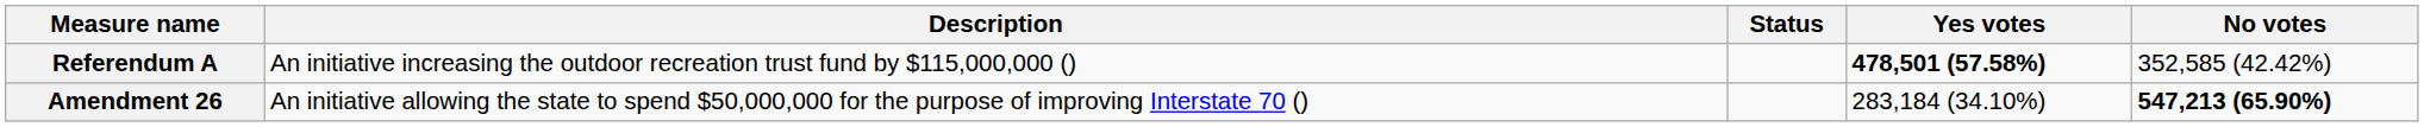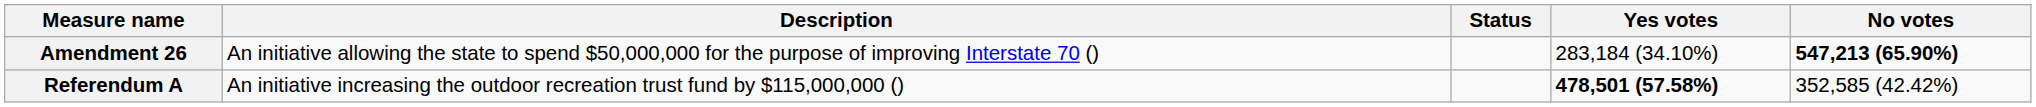 <table class="wikitable sortable plainrowheaders" style="width:100%">
 <tr>
 <th scope="col">Measure name</th>
 <th class="unsortable" scope="col">Description</th>
 <th scope="col">Status</th>
 <th scope="col">Yes votes</th>
 <th scope="col">No votes</th>
 </tr>
 <tr>
+<th scope="row">Amendment 26</th>
+<td>An initiative allowing the state to spend $50,000,000 for the purpose of improving <a href='#'>Interstate 70</a> ()</td>
+<td></td>
+<td>283,184 (34.10%)</td>
+<td><strong>547,213 (65.90%)</strong></td>
+</tr>
+<tr>
 <th scope="row">Referendum A</th>
 <td>An initiative increasing the outdoor recreation trust fund by $115,000,000 ()</td>
 <td></td>
 <td><strong>478,501 (57.58%)</strong></td>
 <td>352,585 (42.42%)</td>
 </tr>
-<tr>
-<th scope="row">Amendment 26</th>
-<td>An initiative allowing the state to spend $50,000,000 for the purpose of improving <a href='#'>Interstate 70</a> ()</td>
-<td></td>
-<td>283,184 (34.10%)</td>
-<td><strong>547,213 (65.90%)</strong></td>
-</tr>
 </table>
